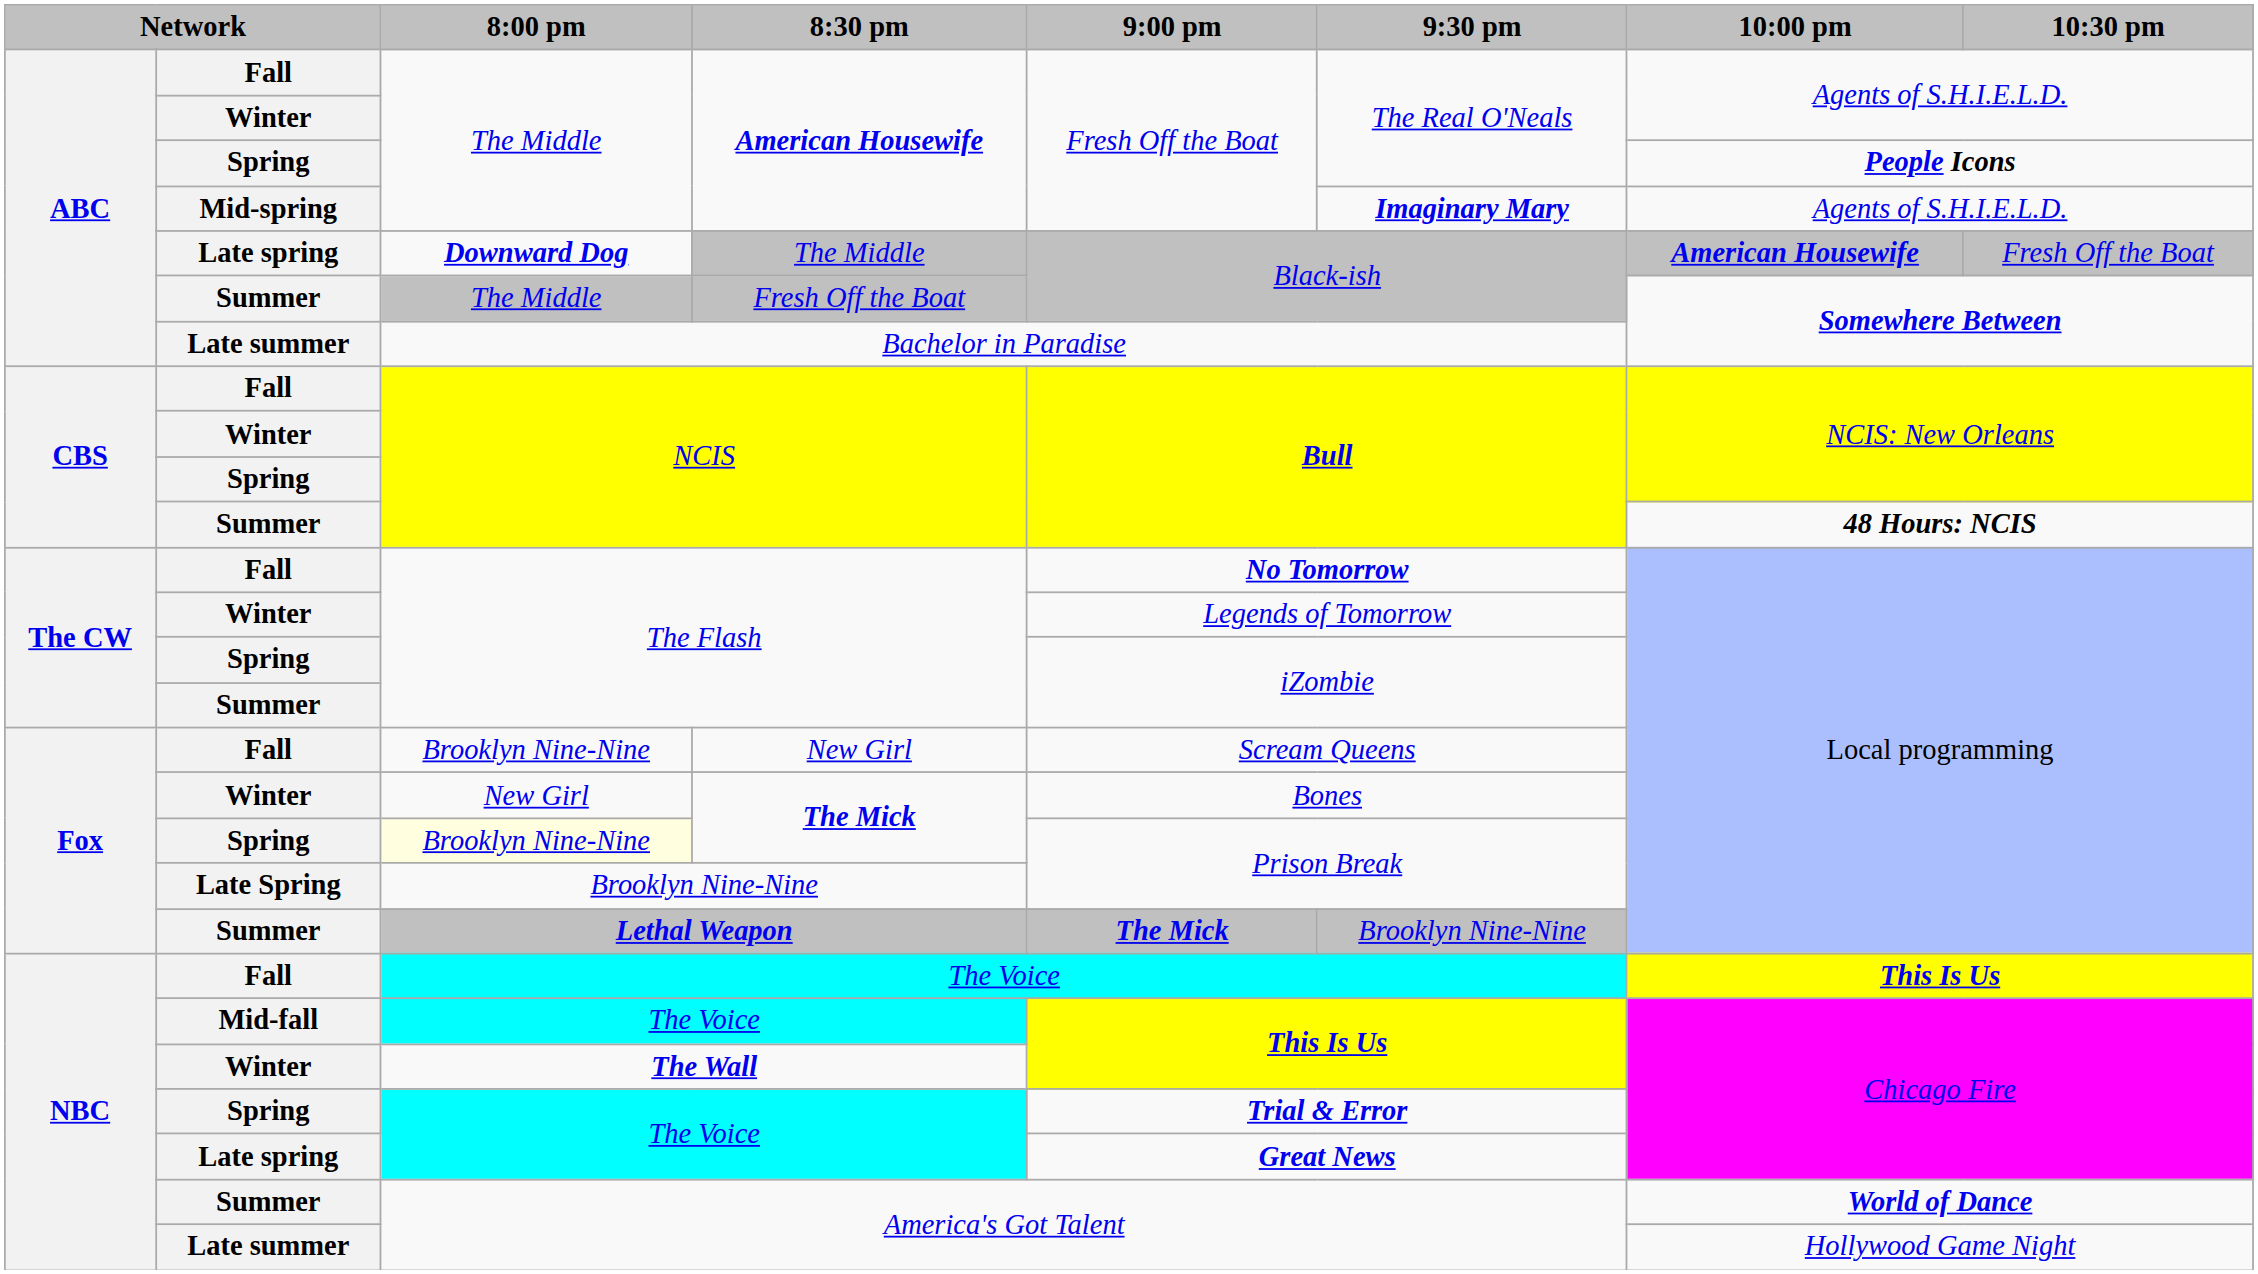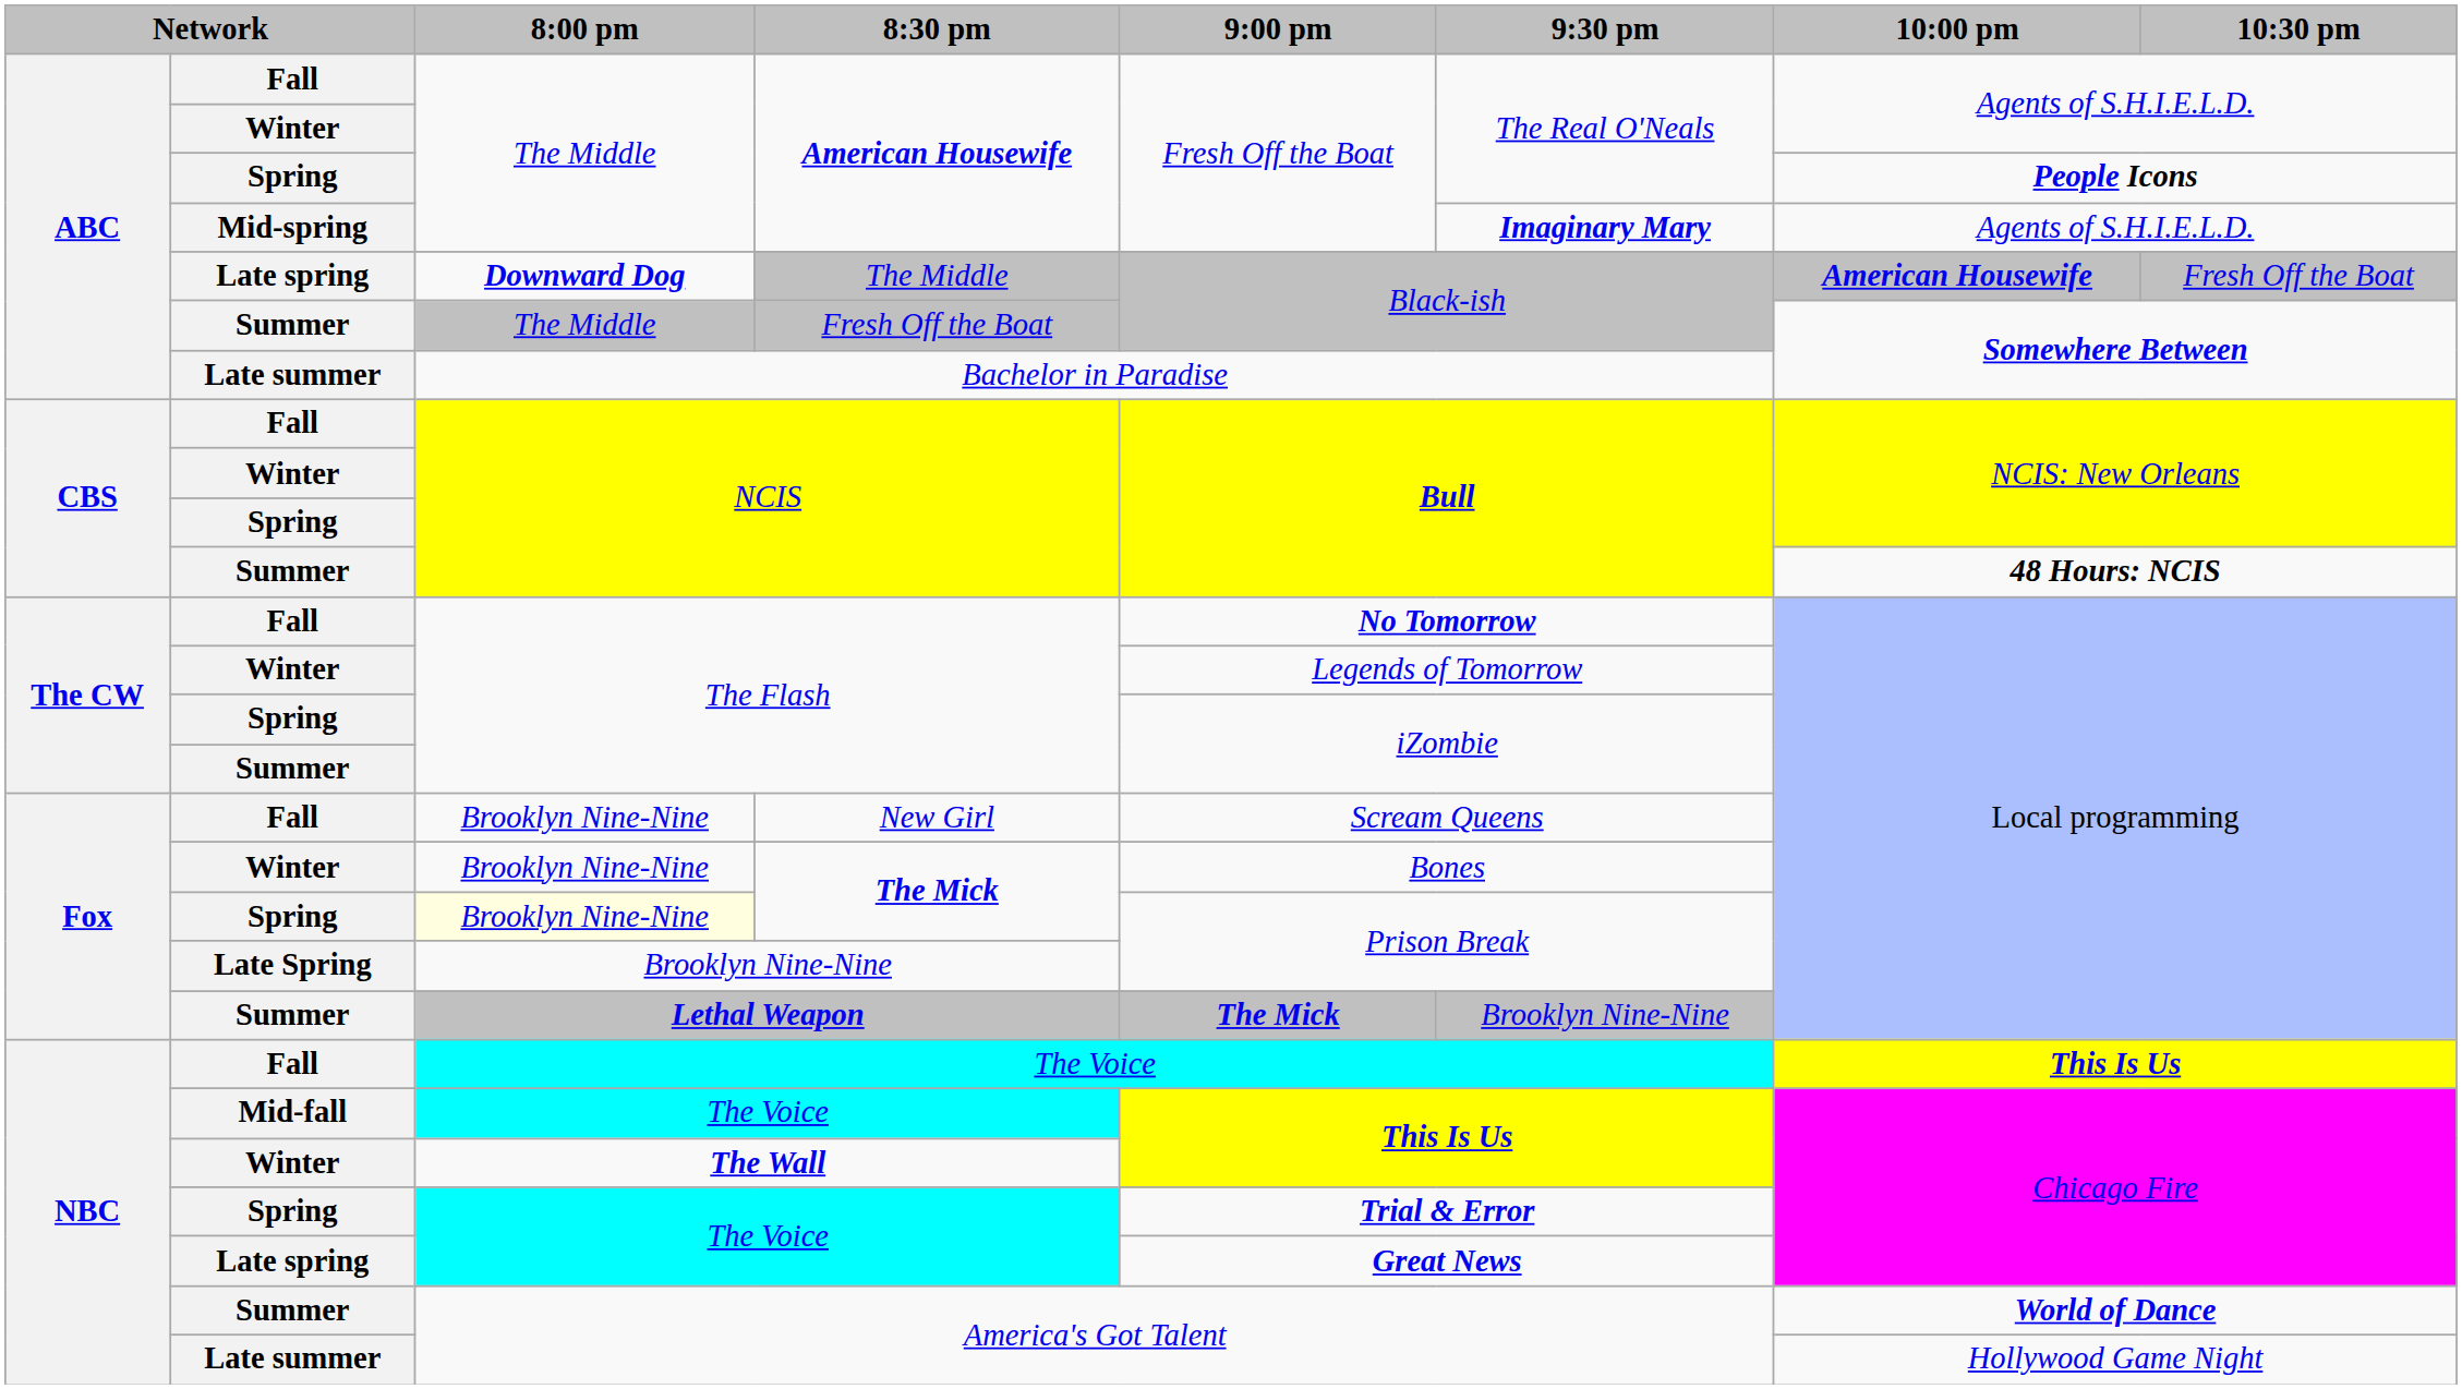 <table class="wikitable" style="width:100%;margin-right:0;text-align:center">
 <tr>
 <th colspan="2" style="background-color:#C0C0C0;text-align:center">Network</th>
 <th style="background-color:#C0C0C0;text-align:center">8:00 pm</th>
 <th style="background-color:#C0C0C0;text-align:center">8:30 pm</th>
 <th style="background-color:#C0C0C0;text-align:center">9:00 pm</th>
 <th style="background-color:#C0C0C0;text-align:center">9:30 pm</th>
 <th style="background-color:#C0C0C0;text-align:center">10:00 pm</th>
 <th style="background-color:#C0C0C0;text-align:center">10:30 pm</th>
 </tr>
 <tr>
 <th rowspan="7"><a href='#'>ABC</a></th>
 <th>Fall</th>
 <td rowspan="4"><em><a href='#'>The Middle</a></em></td>
 <td rowspan="4"><strong><em><a href='#'>American Housewife</a></em></strong></td>
 <td rowspan="4"><em><a href='#'>Fresh Off the Boat</a></em></td>
 <td rowspan="3"><em><a href='#'>The Real O'Neals</a></em></td>
 <td rowspan="2" colspan="2"><em><a href='#'>Agents of S.H.I.E.L.D.</a></em></td>
 </tr>
 <tr>
 <th>Winter</th>
 </tr>
 <tr>
 <th>Spring</th>
 <td colspan="2"><strong><em><a href='#'>People</a> Icons</em></strong></td>
 </tr>
 <tr>
 <th>Mid-spring</th>
 <td><strong><em><a href='#'>Imaginary Mary</a></em></strong></td>
 <td colspan="2"><em><a href='#'>Agents of S.H.I.E.L.D.</a></em></td>
 </tr>
 <tr>
 <th>Late spring</th>
 <td><strong><em><a href='#'>Downward Dog</a></em></strong></td>
 <td style="background:#C0C0C0;"><em><a href='#'>The Middle</a></em> </td>
 <td style="background:#C0C0C0;" rowspan="2" colspan="2"><em><a href='#'>Black-ish</a></em> </td>
 <td style="background:#C0C0C0;"><strong><em><a href='#'>American Housewife</a></em></strong> </td>
 <td style="background:#C0C0C0;"><em><a href='#'>Fresh Off the Boat</a></em> </td>
 </tr>
 <tr>
 <th>Summer</th>
 <td style="background:#C0C0C0;"><em><a href='#'>The Middle</a></em> </td>
 <td style="background:#C0C0C0;"><em><a href='#'>Fresh Off the Boat</a></em> </td>
 <td rowspan="2" colspan="2"><strong><em><a href='#'>Somewhere Between</a></em></strong></td>
 </tr>
 <tr>
 <th>Late summer</th>
 <td colspan="4"><em><a href='#'>Bachelor in Paradise</a></em></td>
 </tr>
 <tr>
 <th rowspan="4"><a href='#'>CBS</a></th>
 <th>Fall</th>
 <td colspan="2" rowspan="4" style="background:#FFFF00"><em><a href='#'>NCIS</a></em> </td>
 <td colspan="2" rowspan="4" style="background:#FFFF00"><strong><em><a href='#'>Bull</a></em></strong> </td>
 <td colspan="2" rowspan="3" style="background:#FFFF00"><em><a href='#'>NCIS: New Orleans</a></em> </td>
 </tr>
 <tr>
 <th>Winter</th>
 </tr>
 <tr>
 <th>Spring</th>
 </tr>
 <tr>
 <th>Summer</th>
 <td colspan="2"><strong><em>48 Hours: NCIS</em></strong></td>
 </tr>
 <tr>
 <th rowspan="4"><a href='#'>The CW</a></th>
 <th>Fall</th>
 <td rowspan="4" colspan="2"><em><a href='#'>The Flash</a></em></td>
 <td colspan="2"><strong><em><a href='#'>No Tomorrow</a></em></strong></td>
 <td style="background:#abbfff;" colspan="2" rowspan="9">Local programming</td>
 </tr>
 <tr>
 <th>Winter</th>
 <td colspan="2"><em><a href='#'>Legends of Tomorrow</a></em></td>
 </tr>
 <tr>
 <th>Spring</th>
 <td rowspan="2" colspan="2"><em><a href='#'>iZombie</a></em></td>
 </tr>
 <tr>
 <th>Summer</th>
 </tr>
 <tr>
 <th rowspan="5"><a href='#'>Fox</a></th>
 <th>Fall</th>
 <td><em><a href='#'>Brooklyn Nine-Nine</a></em></td>
 <td><em><a href='#'>New Girl</a></em></td>
 <td colspan="2"><em><a href='#'>Scream Queens</a></em></td>
 </tr>
 <tr>
 <th>Winter</th>
-<td><em><a href='#'>New Girl</a></em></td>
+<td><em><a href='#'>Brooklyn Nine-Nine</a></em></td>
 <td rowspan="2"><strong><em><a href='#'>The Mick</a></em></strong></td>
 <td colspan="2"><em><a href='#'>Bones</a></em></td>
 </tr>
 <tr>
 <th>Spring</th>
 <td style="background: lightyellow;"><em><a href='#'>Brooklyn Nine-Nine</a></em></td>
 <td colspan="2" rowspan="2"><em><a href='#'>Prison Break</a></em></td>
 </tr>
 <tr>
 <th>Late Spring</th>
 <td colspan="2"><em><a href='#'>Brooklyn Nine-Nine</a></em></td>
 </tr>
 <tr>
 <th>Summer</th>
 <td style="background:#C0C0C0;" colspan="2"><strong><em><a href='#'>Lethal Weapon</a></em></strong> </td>
 <td style="background:#C0C0C0;"><strong><em><a href='#'>The Mick</a></em></strong> </td>
 <td style="background:#C0C0C0;"><em><a href='#'>Brooklyn Nine-Nine</a></em> </td>
 </tr>
 <tr>
 <th rowspan="7"><a href='#'>NBC</a></th>
 <th>Fall</th>
 <td colspan="4" style="background:#00FFFF"><em><a href='#'>The Voice</a></em> </td>
 <td colspan="2" style="background:#FFFF00"><strong><em><a href='#'>This Is Us</a></em></strong> </td>
 </tr>
 <tr>
 <th>Mid-fall</th>
 <td colspan="2" style="background:#00FFFF"><em><a href='#'>The Voice</a></em> </td>
 <td colspan="2" rowspan="2" style="background:#FFFF00"><strong><em><a href='#'>This Is Us</a></em></strong> </td>
 <td colspan="2" rowspan="4" style="background:#FF00FF"><em><a href='#'>Chicago Fire</a></em> </td>
 </tr>
 <tr>
 <th>Winter</th>
 <td colspan="2"><strong><em><a href='#'>The Wall</a></em></strong></td>
 </tr>
 <tr>
 <th>Spring</th>
 <td colspan="2" rowspan="2" style="background:#00FFFF"><em><a href='#'>The Voice</a></em> </td>
 <td colspan="2"><strong><em><a href='#'>Trial & Error</a></em></strong></td>
 </tr>
 <tr>
 <th>Late spring</th>
 <td colspan="2"><strong><em><a href='#'>Great News</a></em></strong></td>
 </tr>
 <tr>
 <th>Summer</th>
 <td rowspan="2" colspan="4"><em><a href='#'>America's Got Talent</a></em></td>
 <td colspan="2"><strong><em><a href='#'>World of Dance</a></em></strong></td>
 </tr>
 <tr>
 <th>Late summer</th>
 <td colspan="2"><em><a href='#'>Hollywood Game Night</a></em></td>
 </tr>
 </table>
